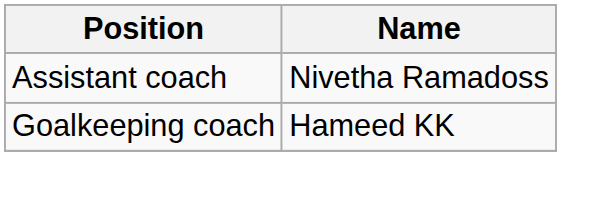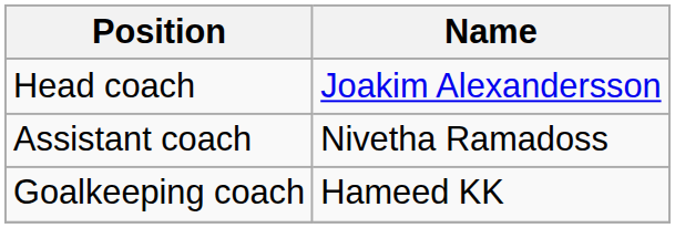 <table class="wikitable">
 <tr>
 <th>Position</th>
 <th>Name</th>
+</tr>
+<tr>
+<td>Head coach</td>
+<td> <a href='#'>Joakim Alexandersson</a></td>
 </tr>
 <tr>
 <td>Assistant coach</td>
 <td> Nivetha Ramadoss</td>
 </tr>
 <tr>
 <td>Goalkeeping coach</td>
 <td> Hameed KK</td>
 </tr>
 <tr>
 </tr>
 </table>
